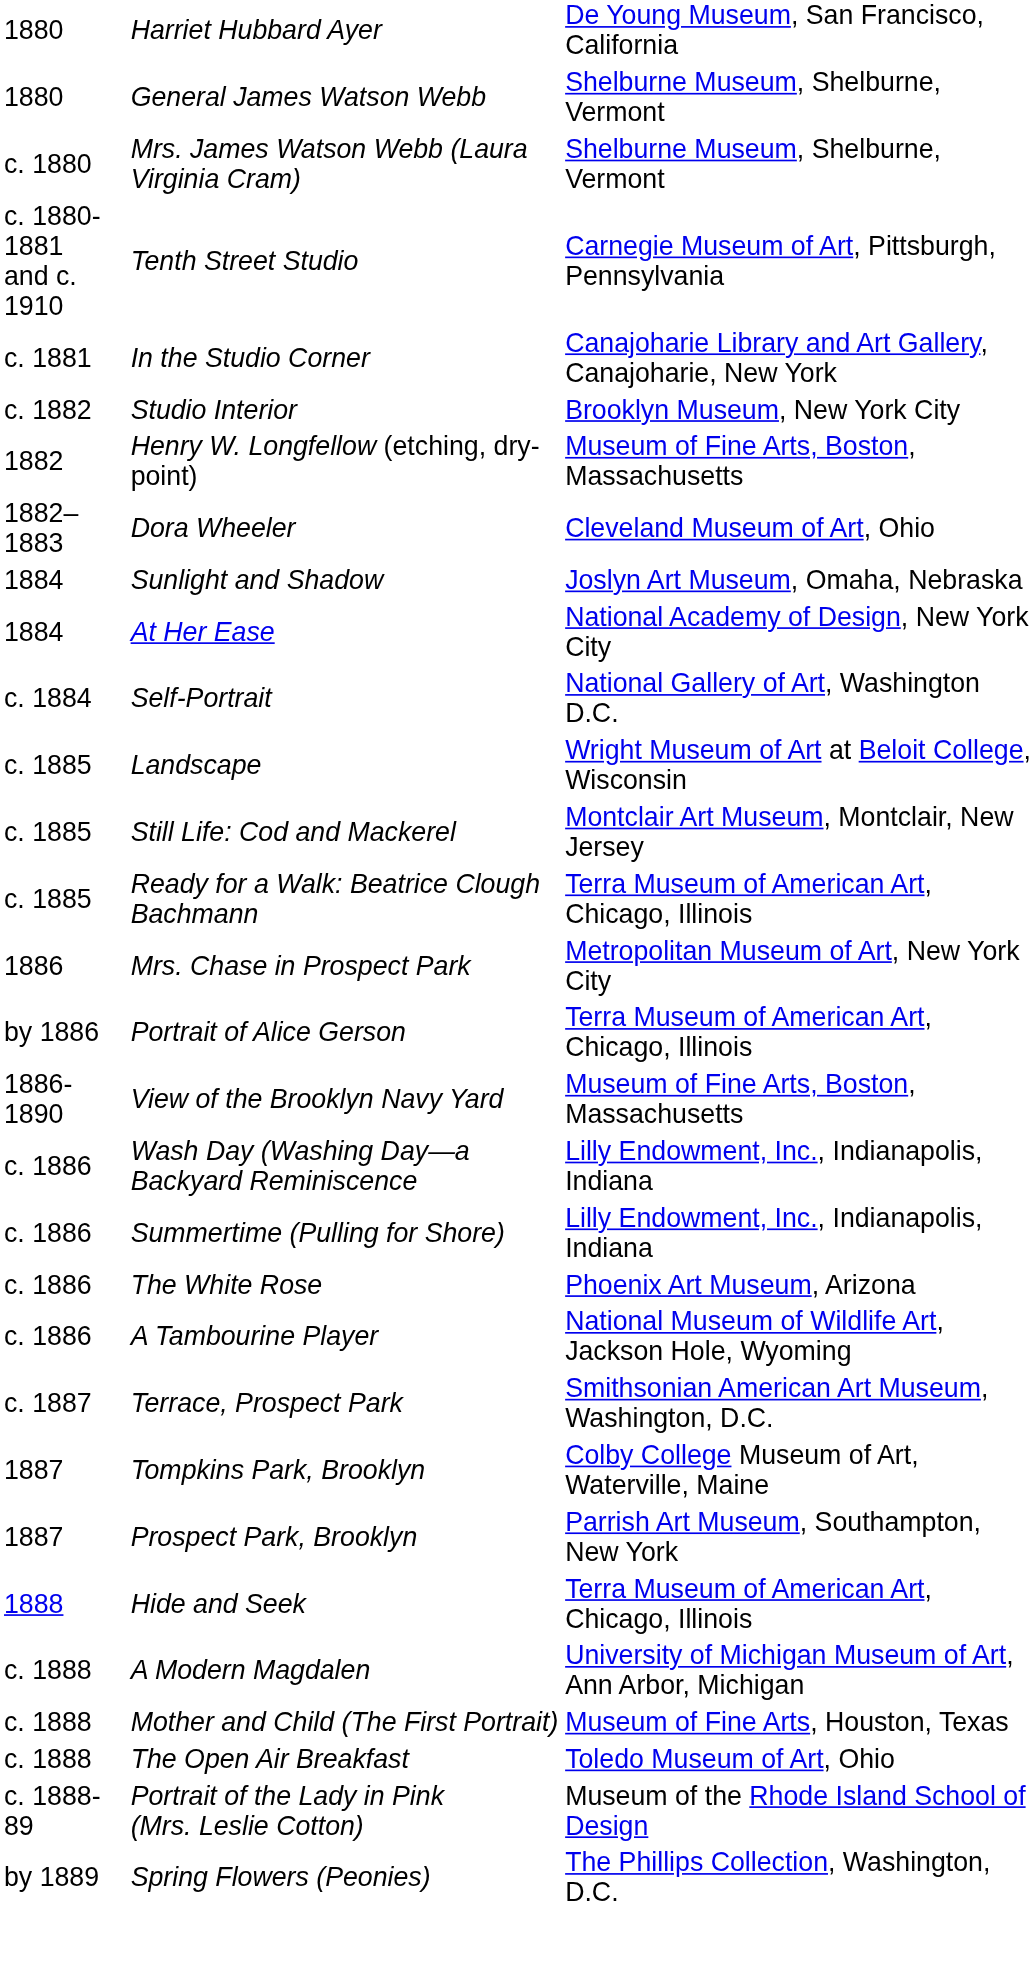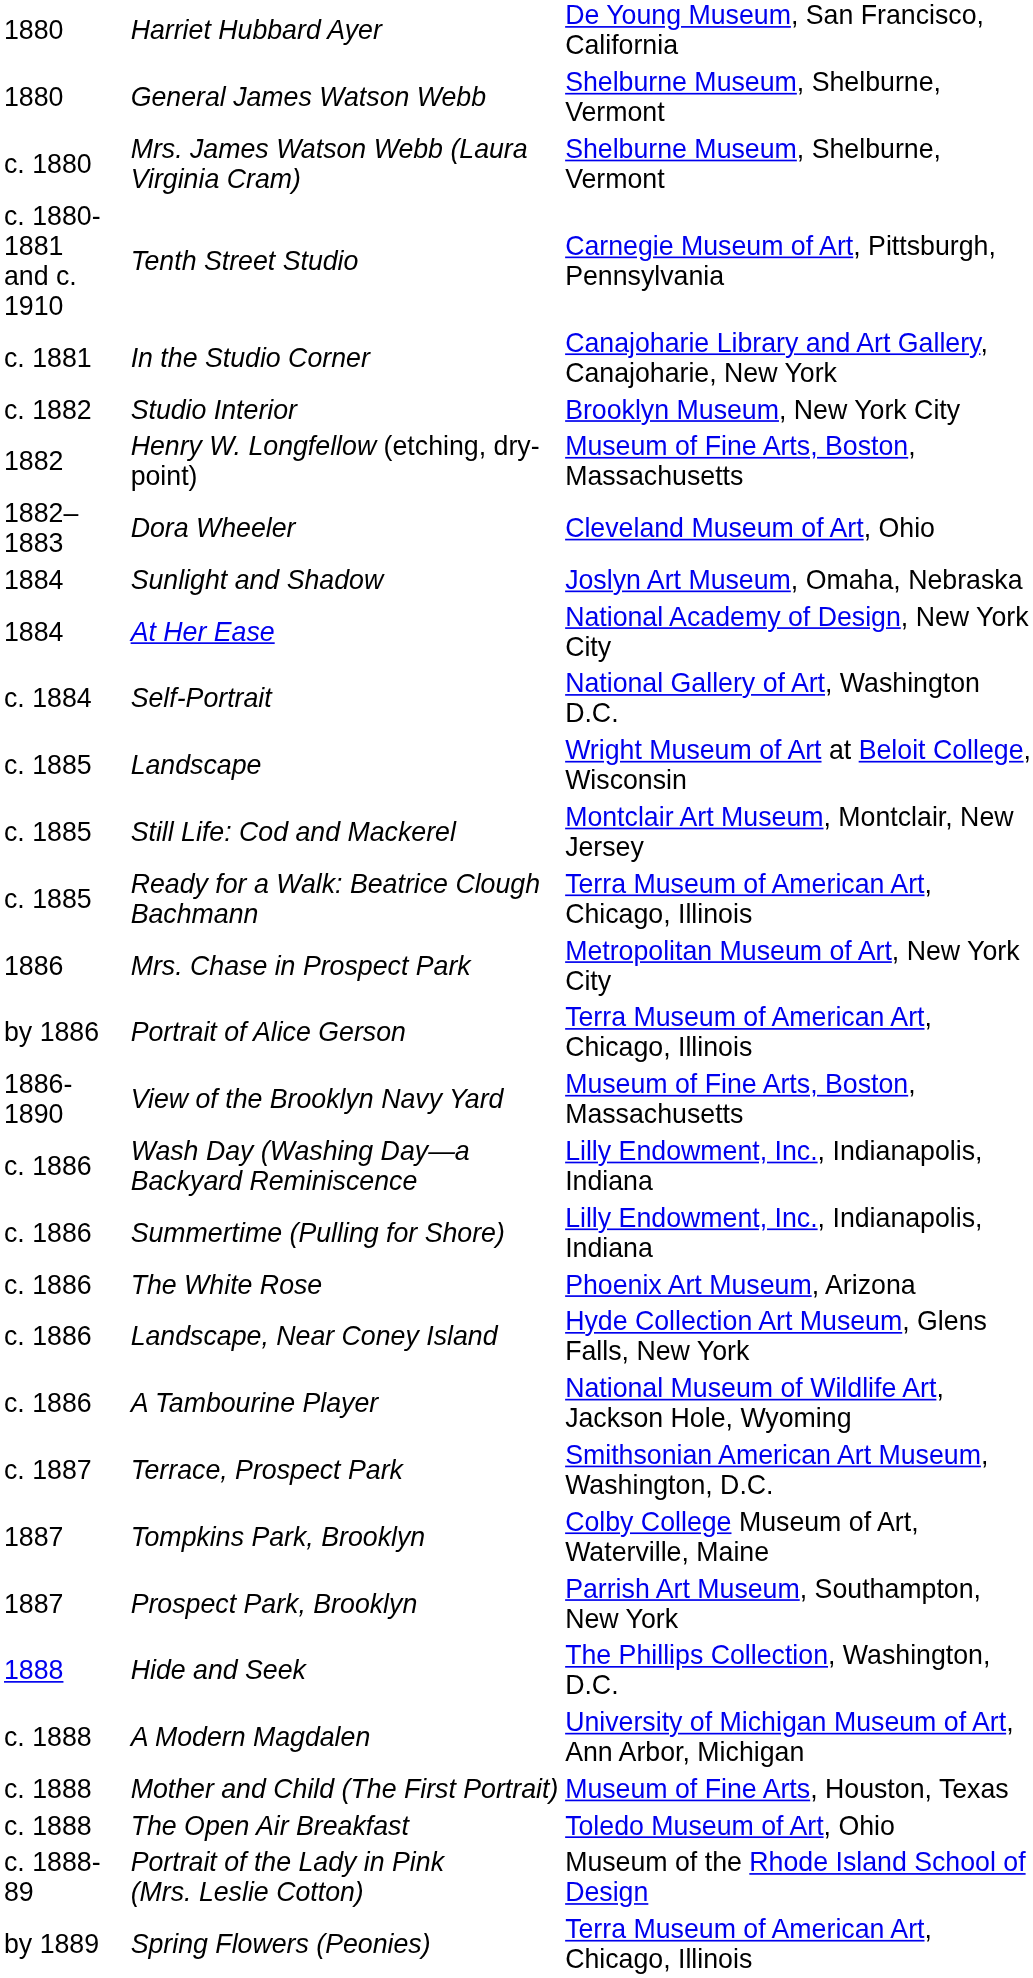 <table>
 <tr>
 <td>1880</td>
 <td><em>Harriet Hubbard Ayer</em></td>
 <td><a href='#'>De Young Museum</a>, San Francisco, California</td>
 </tr>
 <tr>
 <td>1880</td>
 <td><em>General James Watson Webb</em></td>
 <td><a href='#'>Shelburne Museum</a>, Shelburne, Vermont</td>
 </tr>
 <tr>
 <td>c. 1880</td>
 <td><em>Mrs. James Watson Webb (Laura Virginia Cram)</em></td>
 <td><a href='#'>Shelburne Museum</a>, Shelburne, Vermont</td>
 </tr>
 <tr>
 <td>c. 1880-1881<br> and c. 1910</td>
 <td><em>Tenth Street Studio</em></td>
 <td><a href='#'>Carnegie Museum of Art</a>, Pittsburgh, Pennsylvania</td>
 </tr>
 <tr>
 <td>c. 1881</td>
 <td><em>In the Studio Corner</em></td>
 <td><a href='#'>Canajoharie Library and Art Gallery</a>, Canajoharie, New York</td>
 </tr>
 <tr>
 <td>c. 1882</td>
 <td><em>Studio Interior</em></td>
 <td><a href='#'>Brooklyn Museum</a>, New York City</td>
 </tr>
 <tr>
 <td>1882</td>
 <td><em>Henry W. Longfellow</em> (etching, dry-point)</td>
 <td><a href='#'>Museum of Fine Arts, Boston</a>, Massachusetts</td>
 </tr>
 <tr>
 <td>1882–1883</td>
 <td><em>Dora Wheeler</em></td>
 <td><a href='#'>Cleveland Museum of Art</a>, Ohio</td>
 </tr>
 <tr>
 <td>1884</td>
 <td><em>Sunlight and Shadow</em></td>
 <td><a href='#'>Joslyn Art Museum</a>, Omaha, Nebraska</td>
 </tr>
 <tr>
 <td>1884</td>
 <td><em><a href='#'>At Her Ease</a></em></td>
 <td><a href='#'>National Academy of Design</a>, New York City</td>
 </tr>
 <tr>
 <td>c. 1884</td>
 <td><em>Self-Portrait</em></td>
 <td><a href='#'>National Gallery of Art</a>, Washington D.C.</td>
 </tr>
 <tr>
 <td>c. 1885</td>
 <td><em>Landscape</em></td>
 <td><a href='#'>Wright Museum of Art</a> at <a href='#'>Beloit College</a>, Wisconsin</td>
 </tr>
 <tr>
 <td>c. 1885</td>
 <td><em>Still Life: Cod and Mackerel</em></td>
 <td><a href='#'>Montclair Art Museum</a>, Montclair, New Jersey</td>
 </tr>
 <tr>
 <td>c. 1885</td>
 <td><em>Ready for a Walk: Beatrice Clough Bachmann</em></td>
 <td><a href='#'>Terra Museum of American Art</a>, Chicago, Illinois</td>
 </tr>
 <tr>
 <td>1886</td>
 <td><em>Mrs. Chase in Prospect Park</em></td>
 <td><a href='#'>Metropolitan Museum of Art</a>, New York City</td>
 </tr>
 <tr>
 <td>by 1886</td>
 <td><em>Portrait of Alice Gerson</em></td>
 <td><a href='#'>Terra Museum of American Art</a>, Chicago, Illinois</td>
 </tr>
 <tr>
 <td>1886-1890</td>
 <td><em>View of the Brooklyn Navy Yard</em></td>
 <td><a href='#'>Museum of Fine Arts, Boston</a>, Massachusetts</td>
 </tr>
 <tr>
 <td>c. 1886</td>
 <td><em>Wash Day (Washing Day—a Backyard Reminiscence</em></td>
 <td><a href='#'>Lilly Endowment, Inc.</a>, Indianapolis, Indiana</td>
 </tr>
 <tr>
 <td>c. 1886</td>
 <td><em>Summertime (Pulling for Shore)</em></td>
 <td><a href='#'>Lilly Endowment, Inc.</a>, Indianapolis, Indiana</td>
 </tr>
 <tr>
 <td>c. 1886</td>
 <td><em>The White Rose</em></td>
 <td><a href='#'>Phoenix Art Museum</a>, Arizona</td>
 </tr>
 <tr>
 <td>c. 1886</td>
+<td><em>Landscape, Near Coney Island</em></td>
+<td><a href='#'>Hyde Collection Art Museum</a>, Glens Falls, New York</td>
+</tr>
+<tr>
+<td>c. 1886</td>
 <td><em>A Tambourine Player</em></td>
 <td><a href='#'>National Museum of Wildlife Art</a>, Jackson Hole, Wyoming</td>
 </tr>
 <tr>
 <td>c. 1887</td>
 <td><em>Terrace, Prospect Park</em></td>
 <td><a href='#'>Smithsonian American Art Museum</a>, Washington, D.C.</td>
 </tr>
 <tr>
 <td>1887</td>
 <td><em>Tompkins Park, Brooklyn</em></td>
 <td><a href='#'>Colby College</a> Museum of Art, Waterville, Maine</td>
 </tr>
 <tr>
 <td>1887</td>
 <td><em>Prospect Park, Brooklyn</em></td>
 <td><a href='#'>Parrish Art Museum</a>, Southampton, New York</td>
 </tr>
 <tr>
 <td><a href='#'>1888</a></td>
 <td><em>Hide and Seek</em></td>
-<td><a href='#'>Terra Museum of American Art</a>, Chicago, Illinois</td>
+<td><a href='#'>The Phillips Collection</a>, Washington, D.C.</td>
 </tr>
 <tr>
 <td>c. 1888</td>
 <td><em>A Modern Magdalen</em></td>
 <td><a href='#'>University of Michigan Museum of Art</a>, Ann Arbor, Michigan</td>
 </tr>
 <tr>
 <td>c. 1888</td>
 <td><em>Mother and Child (The First Portrait)</em></td>
 <td><a href='#'>Museum of Fine Arts</a>, Houston, Texas</td>
 </tr>
 <tr>
 <td>c. 1888</td>
 <td><em>The Open Air Breakfast</em></td>
 <td><a href='#'>Toledo Museum of Art</a>, Ohio</td>
 </tr>
 <tr>
 <td>c. 1888-89</td>
 <td><em>Portrait of the Lady in Pink<br> (Mrs. Leslie Cotton)</em></td>
 <td>Museum of the <a href='#'>Rhode Island School of Design</a></td>
 </tr>
 <tr>
 <td>by 1889</td>
 <td><em>Spring Flowers (Peonies)</em></td>
-<td><a href='#'>The Phillips Collection</a>, Washington, D.C.</td>
+<td><a href='#'>Terra Museum of American Art</a>, Chicago, Illinois</td>
 </tr>
 </table>
